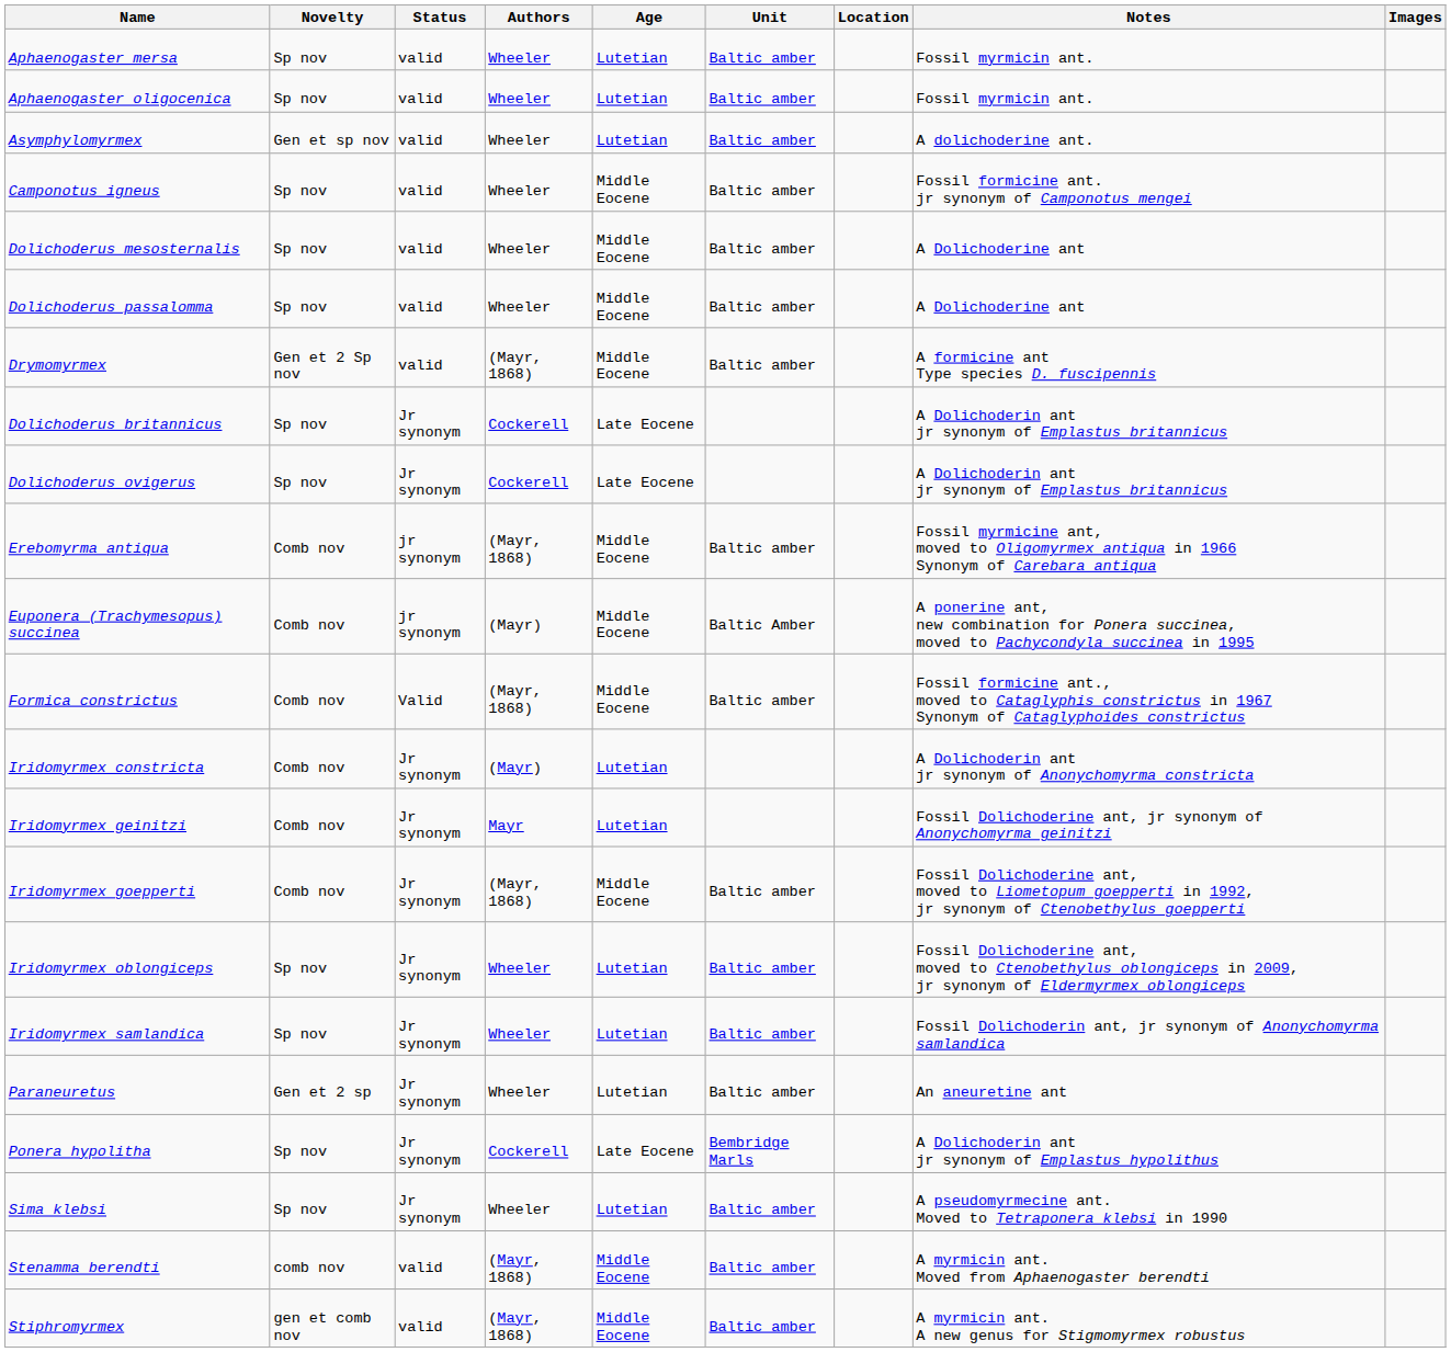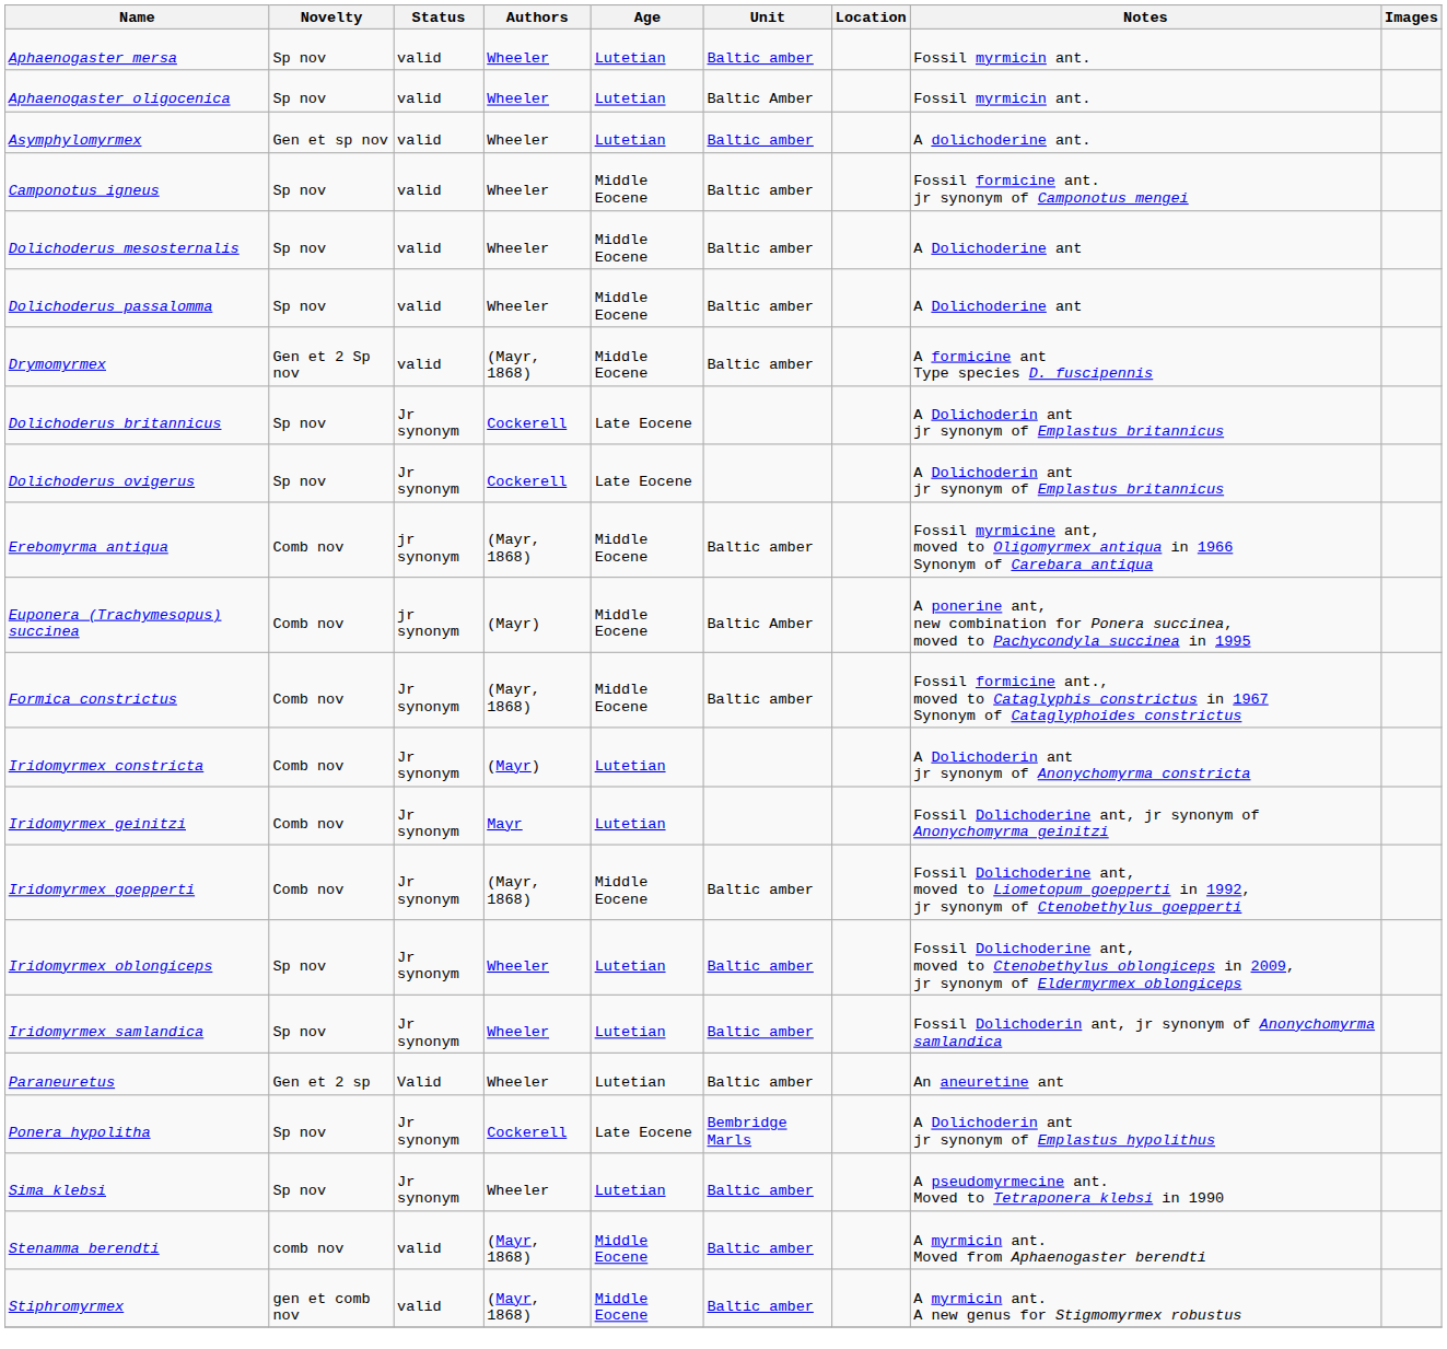 <table class="wikitable sortable" align="center" width="100%">
 <tr>
 <th>Name</th>
 <th>Novelty</th>
 <th>Status</th>
 <th>Authors</th>
 <th>Age</th>
 <th>Unit</th>
 <th>Location</th>
 <th>Notes</th>
 <th>Images</th>
 </tr>
 <tr>
 <td><br><em><a href='#'>Aphaenogaster mersa</a></em></td>
 <td><br>Sp nov</td>
 <td><br>valid</td>
 <td><br><a href='#'>Wheeler</a></td>
 <td><br><a href='#'>Lutetian</a></td>
 <td><br><a href='#'>Baltic amber</a></td>
 <td><br></td>
 <td><br>Fossil <a href='#'>myrmicin</a> ant.</td>
 <td><br></td>
 </tr>
 <tr>
 <td><br><em><a href='#'>Aphaenogaster oligocenica</a></em></td>
 <td><br>Sp nov</td>
 <td><br>valid</td>
 <td><br><a href='#'>Wheeler</a></td>
 <td><br><a href='#'>Lutetian</a></td>
-<td><br><a href='#'>Baltic amber</a></td>
+<td><br>Baltic Amber</td>
 <td><br></td>
 <td><br>Fossil <a href='#'>myrmicin</a> ant.</td>
 <td><br></td>
 </tr>
 <tr>
 <td><br><em><a href='#'>Asymphylomyrmex</a></em></td>
 <td><br>Gen et sp nov</td>
 <td><br>valid</td>
 <td><br>Wheeler</td>
 <td><br><a href='#'>Lutetian</a></td>
 <td><br><a href='#'>Baltic amber</a></td>
 <td><br></td>
 <td><br>A <a href='#'>dolichoderine</a> ant.</td>
 <td><br></td>
 </tr>
 <tr>
 <td><br><em><a href='#'>Camponotus igneus</a></em></td>
 <td><br>Sp nov</td>
 <td><br>valid</td>
 <td><br>Wheeler</td>
 <td><br>Middle Eocene</td>
 <td><br>Baltic amber</td>
 <td><br></td>
 <td><br>Fossil <a href='#'>formicine</a> ant.<br> jr synonym of <em><a href='#'>Camponotus mengei</a></em></td>
 <td><br></td>
 </tr>
 <tr>
 <td><br><em><a href='#'>Dolichoderus mesosternalis</a></em></td>
 <td><br>Sp nov</td>
 <td><br>valid</td>
 <td><br>Wheeler</td>
 <td><br>Middle Eocene</td>
 <td><br>Baltic amber</td>
 <td><br></td>
 <td><br>A <a href='#'>Dolichoderine</a> ant</td>
 <td><br></td>
 </tr>
 <tr>
 <td><br><em><a href='#'>Dolichoderus passalomma</a></em></td>
 <td><br>Sp nov</td>
 <td><br>valid</td>
 <td><br>Wheeler</td>
 <td><br>Middle Eocene</td>
 <td><br>Baltic amber</td>
 <td><br></td>
 <td><br>A <a href='#'>Dolichoderine</a> ant</td>
 <td><br></td>
 </tr>
 <tr>
 <td><br><em><a href='#'>Drymomyrmex</a></em></td>
 <td><br>Gen et 2 Sp nov</td>
 <td><br>valid</td>
 <td><br>(Mayr, 1868)</td>
 <td><br>Middle Eocene</td>
 <td><br>Baltic amber</td>
 <td><br></td>
 <td><br>A <a href='#'>formicine</a> ant<br> Type species <em><a href='#'>D. fuscipennis</a></em></td>
 <td><br></td>
 </tr>
 <tr>
 <td><br><em><a href='#'>Dolichoderus britannicus</a></em></td>
 <td><br>Sp nov</td>
 <td><br>Jr synonym</td>
 <td><br><a href='#'>Cockerell</a></td>
 <td><br>Late Eocene</td>
 <td></td>
 <td></td>
 <td><br>A <a href='#'>Dolichoderin</a> ant<br>jr synonym of <em><a href='#'>Emplastus britannicus</a></em></td>
 <td><br></td>
 </tr>
 <tr>
 <td><br><em><a href='#'>Dolichoderus ovigerus</a></em></td>
 <td><br>Sp nov</td>
 <td><br>Jr synonym</td>
 <td><br><a href='#'>Cockerell</a></td>
 <td><br>Late Eocene</td>
 <td></td>
 <td></td>
 <td><br>A <a href='#'>Dolichoderin</a> ant<br>jr synonym of <em><a href='#'>Emplastus britannicus</a></em></td>
 <td><br></td>
 </tr>
 <tr>
 <td><br><em><a href='#'>Erebomyrma antiqua</a></em></td>
 <td><br>Comb nov</td>
 <td><br>jr synonym</td>
 <td><br>(Mayr, 1868)</td>
 <td><br>Middle Eocene</td>
 <td><br>Baltic amber</td>
 <td><br></td>
 <td><br>Fossil <a href='#'>myrmicine</a> ant,<br> moved to <em><a href='#'>Oligomyrmex antiqua</a></em> in <a href='#'>1966</a><br> Synonym of <em><a href='#'>Carebara antiqua</a></em></td>
 <td><br></td>
 </tr>
 <tr>
 <td><br><em><a href='#'>Euponera (Trachymesopus) succinea</a></em></td>
 <td><br>Comb nov</td>
 <td><br>jr synonym</td>
 <td><br>(Mayr)</td>
 <td><br>Middle Eocene</td>
 <td><br>Baltic Amber</td>
 <td><br></td>
 <td><br>A <a href='#'>ponerine</a> ant,<br> new combination for <em>Ponera succinea</em>,<br> moved to <em><a href='#'>Pachycondyla succinea</a></em> in <a href='#'>1995</a></td>
 <td><br></td>
 </tr>
 <tr>
 <td><br><em><a href='#'>Formica constrictus</a></em></td>
 <td><br>Comb nov</td>
-<td><br>Valid</td>
+<td><br>Jr synonym</td>
 <td><br>(Mayr, 1868)</td>
 <td><br>Middle Eocene</td>
 <td><br>Baltic amber</td>
 <td><br></td>
 <td><br>Fossil <a href='#'>formicine</a> ant.,<br> moved to <em><a href='#'>Cataglyphis constrictus</a></em> in <a href='#'>1967</a><br> Synonym of <em><a href='#'>Cataglyphoides constrictus</a></em></td>
 <td><br></td>
 </tr>
 <tr>
 <td><br><em><a href='#'>Iridomyrmex constricta</a></em></td>
 <td><br>Comb nov</td>
 <td><br>Jr synonym</td>
 <td><br>(<a href='#'>Mayr</a>)</td>
 <td><br><a href='#'>Lutetian</a></td>
 <td></td>
 <td></td>
 <td><br>A <a href='#'>Dolichoderin</a> ant<br>jr synonym of <em><a href='#'>Anonychomyrma constricta</a></em></td>
 <td><br></td>
 </tr>
 <tr>
 <td><br><em><a href='#'>Iridomyrmex geinitzi</a></em></td>
 <td><br>Comb nov</td>
 <td><br>Jr synonym</td>
 <td><br><a href='#'>Mayr</a></td>
 <td><br><a href='#'>Lutetian</a></td>
 <td></td>
 <td></td>
 <td><br>Fossil <a href='#'>Dolichoderine</a> ant, jr synonym of <em><a href='#'>Anonychomyrma geinitzi</a></em></td>
 <td><br></td>
 </tr>
 <tr>
 <td><br><em><a href='#'>Iridomyrmex goepperti</a></em></td>
 <td><br>Comb nov</td>
 <td><br>Jr synonym</td>
 <td><br>(Mayr, 1868)</td>
 <td><br>Middle Eocene</td>
 <td><br>Baltic amber</td>
 <td><br></td>
 <td><br>Fossil <a href='#'>Dolichoderine</a> ant,<br> moved to <em><a href='#'>Liometopum goepperti</a></em> in <a href='#'>1992</a>,<br> jr synonym of <em><a href='#'>Ctenobethylus goepperti</a></em></td>
 <td><br></td>
 </tr>
 <tr>
 <td><br><em><a href='#'>Iridomyrmex oblongiceps</a></em></td>
 <td><br>Sp nov</td>
 <td><br>Jr synonym</td>
 <td><br><a href='#'>Wheeler</a></td>
 <td><br><a href='#'>Lutetian</a></td>
 <td><br><a href='#'>Baltic amber</a></td>
 <td><br></td>
 <td><br>Fossil <a href='#'>Dolichoderine</a> ant,<br> moved to <em><a href='#'>Ctenobethylus oblongiceps</a></em> in <a href='#'>2009</a>,<br> jr synonym of <em><a href='#'>Eldermyrmex oblongiceps</a></em></td>
 <td><br></td>
 </tr>
 <tr>
 <td><br><em><a href='#'>Iridomyrmex samlandica</a></em></td>
 <td><br>Sp nov</td>
 <td><br>Jr synonym</td>
 <td><br><a href='#'>Wheeler</a></td>
 <td><br><a href='#'>Lutetian</a></td>
 <td><br><a href='#'>Baltic amber</a></td>
 <td><br></td>
 <td><br>Fossil <a href='#'>Dolichoderin</a> ant, jr synonym of <em><a href='#'>Anonychomyrma samlandica</a></em></td>
 <td><br></td>
 </tr>
 <tr>
 <td><br><em><a href='#'>Paraneuretus</a></em></td>
 <td><br>Gen et 2 sp</td>
-<td><br>Jr synonym</td>
+<td><br>Valid</td>
 <td><br>Wheeler</td>
 <td><br>Lutetian</td>
 <td><br>Baltic amber</td>
 <td><br></td>
 <td><br>An <a href='#'>aneuretine</a> ant</td>
 <td><br></td>
 </tr>
 <tr>
 <td><br><em><a href='#'>Ponera hypolitha</a></em></td>
 <td><br>Sp nov</td>
 <td><br>Jr synonym</td>
 <td><br><a href='#'>Cockerell</a></td>
 <td><br>Late Eocene</td>
 <td><br><a href='#'>Bembridge Marls</a></td>
 <td></td>
 <td><br>A <a href='#'>Dolichoderin</a> ant<br>jr synonym of <em><a href='#'>Emplastus hypolithus</a></em></td>
 <td><br></td>
 </tr>
 <tr>
 <td><br><em><a href='#'>Sima klebsi</a></em></td>
 <td><br>Sp nov</td>
 <td><br>Jr synonym</td>
 <td><br>Wheeler</td>
 <td><br><a href='#'>Lutetian</a></td>
 <td><br><a href='#'>Baltic amber</a></td>
 <td><br></td>
 <td><br>A <a href='#'>pseudomyrmecine</a> ant. <br> Moved to <em><a href='#'>Tetraponera klebsi</a></em> in 1990</td>
 <td><br></td>
 </tr>
 <tr>
 <td><br><em><a href='#'>Stenamma berendti</a></em></td>
 <td><br>comb nov</td>
 <td><br>valid</td>
 <td><br>(<a href='#'>Mayr</a>, 1868)</td>
 <td><br><a href='#'>Middle Eocene</a></td>
 <td><br><a href='#'>Baltic amber</a></td>
 <td><br></td>
 <td><br>A <a href='#'>myrmicin</a> ant.<br> Moved from <em>Aphaenogaster berendti</em></td>
 <td><br></td>
 </tr>
 <tr>
 <td><br><em><a href='#'>Stiphromyrmex</a></em></td>
 <td><br>gen et comb nov</td>
 <td><br>valid</td>
 <td><br>(<a href='#'>Mayr</a>, 1868)</td>
 <td><br><a href='#'>Middle Eocene</a></td>
 <td><br><a href='#'>Baltic amber</a></td>
 <td><br></td>
 <td><br>A <a href='#'>myrmicin</a> ant.<br> A new genus for <em>Stigmomyrmex robustus</em></td>
 <td><br></td>
 </tr>
 <tr>
 </tr>
 </table>
